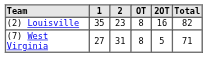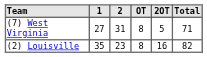 <table border=1 cellspacing=0 width=300 style="margin-left:3em;">
 <tr style="text-align:center; background-color:#e6e6e6;">
 <th align=left width=40%>Team</th>
 <th width=10%>1</th>
 <th width=10%>2</th>
 <th width=10%>OT</th>
 <th width=10%>2OT</th>
 <th width=10%>Total</th>
 </tr>
 <tr style="text-align:center;">
+<td align=left>(7) <a href='#'>West Virginia</a></td>
+<td>27</td>
+<td>31</td>
+<td>8</td>
+<td>5</td>
+<td>71</td>
+</tr>
+<tr style="text-align:center;">
 <td align=left>(2) <a href='#'>Louisville</a></td>
 <td>35</td>
 <td>23</td>
 <td>8</td>
 <td>16</td>
 <td>82</td>
 </tr>
 <tr style="text-align:center;">
-<td align=left>(7) <a href='#'>West Virginia</a></td>
-<td>27</td>
-<td>31</td>
-<td>8</td>
-<td>5</td>
-<td>71</td>
-</tr>
-<tr style="text-align:center;">
 </tr>
 </table>
